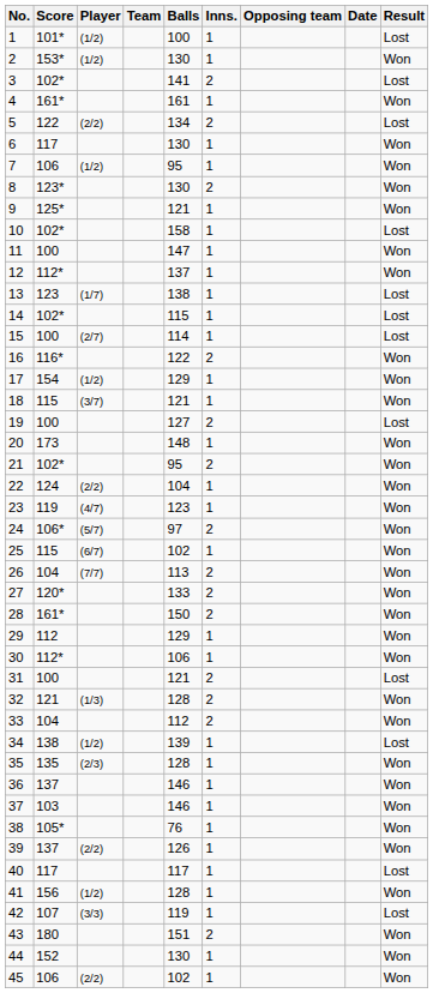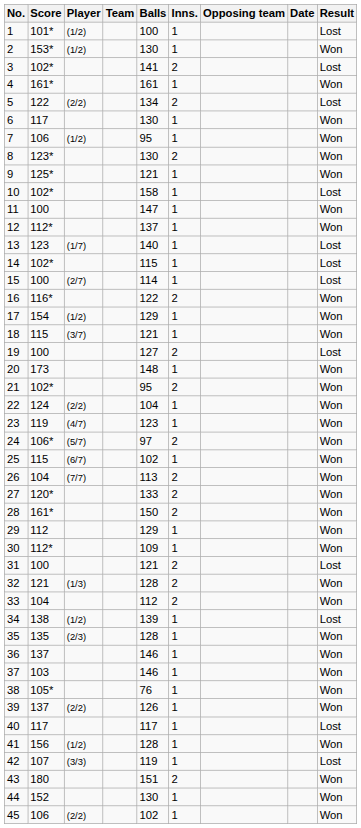 <table class="wikitable sortable" style="font-size:95%">
 <tr>
 <th>No.</th>
 <th>Score</th>
 <th>Player</th>
 <th>Team</th>
 <th>Balls</th>
 <th>Inns.</th>
 <th>Opposing team</th>
 <th>Date</th>
 <th>Result</th>
 </tr>
 <tr>
 <td>1</td>
 <td> 101*</td>
 <td> <small>(1/2)</small></td>
 <td></td>
 <td>100</td>
 <td>1</td>
 <td></td>
 <td></td>
 <td>Lost</td>
 </tr>
 <tr>
 <td>2</td>
 <td> 153*</td>
 <td> <small>(1/2)</small></td>
 <td></td>
 <td>130</td>
 <td>1</td>
 <td></td>
 <td></td>
 <td>Won</td>
 </tr>
 <tr>
 <td>3</td>
 <td> 102*</td>
 <td></td>
 <td></td>
 <td>141</td>
 <td>2</td>
 <td></td>
 <td></td>
 <td>Lost</td>
 </tr>
 <tr>
 <td>4</td>
 <td> 161*</td>
 <td></td>
 <td></td>
 <td>161</td>
 <td>1</td>
 <td></td>
 <td></td>
 <td>Won</td>
 </tr>
 <tr>
 <td>5</td>
 <td> 122</td>
 <td> <small>(2/2)</small></td>
 <td></td>
 <td>134</td>
 <td>2</td>
 <td></td>
 <td></td>
 <td>Lost</td>
 </tr>
 <tr>
 <td>6</td>
 <td> 117</td>
 <td></td>
 <td></td>
 <td>130</td>
 <td>1</td>
 <td></td>
 <td></td>
 <td>Won</td>
 </tr>
 <tr>
 <td>7</td>
 <td> 106</td>
 <td> <small>(1/2)</small></td>
 <td></td>
 <td>95</td>
 <td>1</td>
 <td></td>
 <td></td>
 <td>Won</td>
 </tr>
 <tr>
 <td>8</td>
 <td> 123*</td>
 <td></td>
 <td></td>
 <td>130</td>
 <td>2</td>
 <td></td>
 <td></td>
 <td>Won</td>
 </tr>
 <tr>
 <td>9</td>
 <td> 125*</td>
 <td></td>
 <td></td>
 <td>121</td>
 <td>1</td>
 <td></td>
 <td></td>
 <td>Won</td>
 </tr>
 <tr>
 <td>10</td>
 <td> 102*</td>
 <td></td>
 <td></td>
 <td>158</td>
 <td>1</td>
 <td></td>
 <td></td>
 <td>Lost</td>
 </tr>
 <tr>
 <td>11</td>
 <td> 100</td>
 <td></td>
 <td></td>
 <td>147</td>
 <td>1</td>
 <td></td>
 <td></td>
 <td>Won</td>
 </tr>
 <tr>
 <td>12</td>
 <td> 112*</td>
 <td></td>
 <td></td>
 <td>137</td>
 <td>1</td>
 <td></td>
 <td></td>
 <td>Won</td>
 </tr>
 <tr>
 <td>13</td>
 <td> 123</td>
 <td> <small>(1/7)</small></td>
 <td></td>
-<td>138</td>
+<td>140</td>
 <td>1</td>
 <td></td>
 <td></td>
 <td>Lost</td>
 </tr>
 <tr>
 <td>14</td>
 <td> 102*</td>
 <td></td>
 <td></td>
 <td>115</td>
 <td>1</td>
 <td></td>
 <td></td>
 <td>Lost</td>
 </tr>
 <tr>
 <td>15</td>
 <td> 100</td>
 <td> <small>(2/7)</small></td>
 <td></td>
 <td>114</td>
 <td>1</td>
 <td></td>
 <td></td>
 <td>Lost</td>
 </tr>
 <tr>
 <td>16</td>
 <td> 116*</td>
 <td></td>
 <td></td>
 <td>122</td>
 <td>2</td>
 <td></td>
 <td></td>
 <td>Won</td>
 </tr>
 <tr>
 <td>17</td>
 <td> 154</td>
 <td> <small>(1/2)</small></td>
 <td></td>
 <td>129</td>
 <td>1</td>
 <td></td>
 <td></td>
 <td>Won</td>
 </tr>
 <tr>
 <td>18</td>
 <td> 115</td>
 <td> <small>(3/7)</small></td>
 <td></td>
 <td>121</td>
 <td>1</td>
 <td></td>
 <td></td>
 <td>Won</td>
 </tr>
 <tr>
 <td>19</td>
 <td> 100</td>
 <td></td>
 <td></td>
 <td>127</td>
 <td>2</td>
 <td></td>
 <td></td>
 <td>Lost</td>
 </tr>
 <tr>
 <td>20</td>
 <td> 173</td>
 <td></td>
 <td></td>
 <td>148</td>
 <td>1</td>
 <td></td>
 <td></td>
 <td>Won</td>
 </tr>
 <tr>
 <td>21</td>
 <td> 102*</td>
 <td></td>
 <td></td>
 <td>95</td>
 <td>2</td>
 <td></td>
 <td></td>
 <td>Won</td>
 </tr>
 <tr>
 <td>22</td>
 <td> 124</td>
 <td> <small>(2/2)</small></td>
 <td></td>
 <td>104</td>
 <td>1</td>
 <td></td>
 <td></td>
 <td>Won</td>
 </tr>
 <tr>
 <td>23</td>
 <td> 119</td>
 <td> <small>(4/7)</small></td>
 <td></td>
 <td>123</td>
 <td>1</td>
 <td></td>
 <td></td>
 <td>Won</td>
 </tr>
 <tr>
 <td>24</td>
 <td> 106*</td>
 <td> <small>(5/7)</small></td>
 <td></td>
 <td>97</td>
 <td>2</td>
 <td></td>
 <td></td>
 <td>Won</td>
 </tr>
 <tr>
 <td>25</td>
 <td> 115</td>
 <td> <small>(6/7)</small></td>
 <td></td>
 <td>102</td>
 <td>1</td>
 <td></td>
 <td></td>
 <td>Won</td>
 </tr>
 <tr>
 <td>26</td>
 <td> 104</td>
 <td> <small>(7/7)</small></td>
 <td></td>
 <td>113</td>
 <td>2</td>
 <td></td>
 <td></td>
 <td>Won</td>
 </tr>
 <tr>
 <td>27</td>
 <td> 120*</td>
 <td></td>
 <td></td>
 <td>133</td>
 <td>2</td>
 <td></td>
 <td></td>
 <td>Won</td>
 </tr>
 <tr>
 <td>28</td>
 <td> 161*</td>
 <td></td>
 <td></td>
 <td>150</td>
 <td>2</td>
 <td></td>
 <td></td>
 <td>Won</td>
 </tr>
 <tr>
 <td>29</td>
 <td> 112</td>
 <td></td>
 <td></td>
 <td>129</td>
 <td>1</td>
 <td></td>
 <td></td>
 <td>Won</td>
 </tr>
 <tr>
 <td>30</td>
 <td> 112*</td>
 <td></td>
 <td></td>
-<td>106</td>
+<td>109</td>
 <td>1</td>
 <td></td>
 <td></td>
 <td>Won</td>
 </tr>
 <tr>
 <td>31</td>
 <td> 100</td>
 <td></td>
 <td></td>
 <td>121</td>
 <td>2</td>
 <td></td>
 <td></td>
 <td>Lost</td>
 </tr>
 <tr>
 <td>32</td>
 <td> 121</td>
 <td> <small>(1/3)</small></td>
 <td></td>
 <td>128</td>
 <td>2</td>
 <td></td>
 <td></td>
 <td>Won</td>
 </tr>
 <tr>
 <td>33</td>
 <td> 104</td>
 <td></td>
 <td></td>
 <td>112</td>
 <td>2</td>
 <td></td>
 <td></td>
 <td>Won</td>
 </tr>
 <tr>
 <td>34</td>
 <td> 138</td>
 <td> <small>(1/2)</small></td>
 <td></td>
 <td>139</td>
 <td>1</td>
 <td></td>
 <td></td>
 <td>Lost</td>
 </tr>
 <tr>
 <td>35</td>
 <td> 135</td>
 <td> <small>(2/3)</small></td>
 <td></td>
 <td>128</td>
 <td>1</td>
 <td></td>
 <td></td>
 <td>Won</td>
 </tr>
 <tr>
 <td>36</td>
 <td> 137</td>
 <td></td>
 <td></td>
 <td>146</td>
 <td>1</td>
 <td></td>
 <td></td>
 <td>Won</td>
 </tr>
 <tr>
 <td>37</td>
 <td> 103</td>
 <td></td>
 <td></td>
 <td>146</td>
 <td>1</td>
 <td></td>
 <td></td>
 <td>Won</td>
 </tr>
 <tr>
 <td>38</td>
 <td> 105*</td>
 <td></td>
 <td></td>
 <td>76</td>
 <td>1</td>
 <td></td>
 <td></td>
 <td>Won</td>
 </tr>
 <tr>
 <td>39</td>
 <td> 137</td>
 <td> <small>(2/2)</small></td>
 <td></td>
 <td>126</td>
 <td>1</td>
 <td></td>
 <td></td>
 <td>Won</td>
 </tr>
 <tr>
 <td>40</td>
 <td> 117</td>
 <td></td>
 <td></td>
 <td>117</td>
 <td>1</td>
 <td></td>
 <td></td>
 <td>Lost</td>
 </tr>
 <tr>
 <td>41</td>
 <td> 156</td>
 <td> <small>(1/2)</small></td>
 <td></td>
 <td>128</td>
 <td>1</td>
 <td></td>
 <td></td>
 <td>Won</td>
 </tr>
 <tr>
 <td>42</td>
 <td> 107</td>
 <td> <small>(3/3)</small></td>
 <td></td>
 <td>119</td>
 <td>1</td>
 <td></td>
 <td></td>
 <td>Lost</td>
 </tr>
 <tr>
 <td>43</td>
 <td> 180</td>
 <td></td>
 <td></td>
 <td>151</td>
 <td>2</td>
 <td></td>
 <td></td>
 <td>Won</td>
 </tr>
 <tr>
 <td>44</td>
 <td> 152</td>
 <td></td>
 <td></td>
 <td>130</td>
 <td>1</td>
 <td></td>
 <td></td>
 <td>Won</td>
 </tr>
 <tr>
 <td>45</td>
 <td> 106</td>
 <td> <small>(2/2)</small></td>
 <td></td>
 <td>102</td>
 <td>1</td>
 <td></td>
 <td></td>
 <td>Won</td>
 </tr>
 </table>
